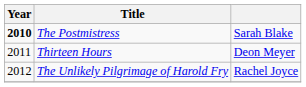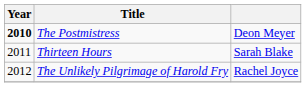 <table class=wikitable>
 <tr>
 <th>Year</th>
 <th>Title</th>
 <th></th>
 </tr>
 <tr>
 <td><strong>2010</strong></td>
 <td><em><a href='#'>The Postmistress</a></em></td>
-<td><a href='#'>Sarah Blake</a></td>
+<td><a href='#'>Deon Meyer</a></td>
 </tr>
 <tr>
 <td>2011</td>
 <td><em><a href='#'>Thirteen Hours</a></em></td>
-<td><a href='#'>Deon Meyer</a></td>
+<td><a href='#'>Sarah Blake</a></td>
 </tr>
 <tr>
 <td>2012</td>
 <td><em><a href='#'>The Unlikely Pilgrimage of Harold Fry</a></em></td>
 <td><a href='#'>Rachel Joyce</a></td>
 </tr>
 <tr>
 </tr>
 </table>
